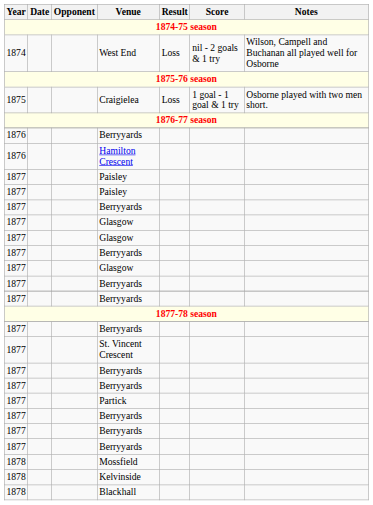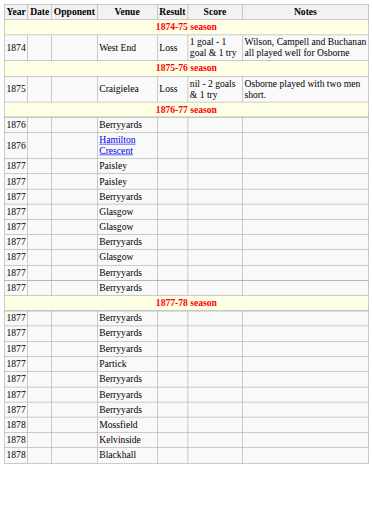 <table class="wikitable">
 <tr>
 <th>Year</th>
 <th>Date</th>
 <th>Opponent</th>
 <th>Venue</th>
 <th>Result</th>
 <th>Score</th>
 <th>Notes</th>
 </tr>
 <tr>
 <td style='border-style: solid solid solid none; background: #ffffe6; color: red' colspan=7; align="center";><strong>1874-75 season</strong></td>
 </tr>
 <tr>
 <td>1874</td>
 <td></td>
 <td></td>
 <td>West End</td>
 <td>Loss</td>
-<td>nil - 2 goals & 1 try</td>
+<td>1 goal - 1 goal & 1 try</td>
 <td>Wilson, Campell and Buchanan all played well for Osborne</td>
 </tr>
 <tr>
 <td style='border-style: solid solid solid none; background: #ffffe6; color: red' colspan=7; align="center";><strong>1875-76 season</strong></td>
 </tr>
 <tr>
 <td>1875</td>
 <td></td>
 <td></td>
 <td>Craigielea</td>
 <td>Loss</td>
-<td>1 goal - 1 goal & 1 try</td>
+<td>nil - 2 goals & 1 try</td>
 <td>Osborne played with two men short.</td>
 </tr>
 <tr>
 <td style='border-style: solid solid solid none; background: #ffffe6; color: red' colspan=7; align="center"><strong>1876-77 season</strong></td>
 </tr>
 <tr>
 </tr>
 <tr>
 <td>1876</td>
 <td></td>
 <td></td>
 <td>Berryyards</td>
 <td></td>
 <td></td>
 <td></td>
 </tr>
 <tr>
 <td>1876</td>
 <td></td>
 <td></td>
 <td><a href='#'>Hamilton Crescent</a></td>
 <td></td>
 <td></td>
 <td></td>
 </tr>
 <tr>
 <td>1877</td>
 <td></td>
 <td></td>
 <td>Paisley</td>
 <td></td>
 <td></td>
 <td></td>
 </tr>
 <tr>
 <td>1877</td>
 <td></td>
 <td></td>
 <td>Paisley</td>
 <td></td>
 <td></td>
 <td></td>
 </tr>
 <tr>
 <td>1877</td>
 <td></td>
 <td></td>
 <td>Berryyards</td>
 <td></td>
 <td></td>
 <td></td>
 </tr>
 <tr>
 <td>1877</td>
 <td></td>
 <td></td>
 <td>Glasgow</td>
 <td></td>
 <td></td>
 <td></td>
 </tr>
 <tr>
 <td>1877</td>
 <td></td>
 <td></td>
 <td>Glasgow</td>
 <td></td>
 <td></td>
 <td></td>
 </tr>
 <tr>
 <td>1877</td>
 <td></td>
 <td></td>
 <td>Berryyards</td>
 <td></td>
 <td></td>
 <td></td>
 </tr>
 <tr>
 <td>1877</td>
 <td></td>
 <td></td>
 <td>Glasgow</td>
 <td></td>
 <td></td>
 <td></td>
 </tr>
 <tr>
 <td>1877</td>
 <td></td>
 <td></td>
 <td>Berryyards</td>
 <td></td>
 <td></td>
 <td></td>
 </tr>
 <tr>
 </tr>
 <tr>
 <td>1877</td>
 <td></td>
 <td></td>
 <td>Berryyards</td>
 <td></td>
 <td></td>
 <td></td>
 </tr>
 <tr>
 <td style='border-style: solid solid solid none; background: #ffffe6; color: red' colspan=7; align="center"><strong>1877-78 season</strong></td>
 </tr>
 <tr>
 </tr>
 <tr>
 <td>1877</td>
 <td></td>
 <td></td>
 <td>Berryyards</td>
 <td></td>
 <td></td>
 <td></td>
 </tr>
 <tr>
 <td>1877</td>
 <td></td>
 <td></td>
-<td>St. Vincent Crescent</td>
-<td></td>
-<td></td>
-<td></td>
-</tr>
-<tr>
-<td>1877</td>
-<td></td>
-<td></td>
 <td>Berryyards</td>
 <td></td>
 <td></td>
 <td></td>
 </tr>
 <tr>
 <td>1877</td>
 <td></td>
 <td></td>
 <td>Berryyards</td>
 <td></td>
 <td></td>
 <td></td>
 </tr>
 <tr>
 <td>1877</td>
 <td></td>
 <td></td>
 <td>Partick</td>
 <td></td>
 <td></td>
 <td></td>
 </tr>
 <tr>
 <td>1877</td>
 <td></td>
 <td></td>
 <td>Berryyards</td>
 <td></td>
 <td></td>
 <td></td>
 </tr>
 <tr>
 <td>1877</td>
 <td></td>
 <td></td>
 <td>Berryyards</td>
 <td></td>
 <td></td>
 <td></td>
 </tr>
 <tr>
 <td>1877</td>
 <td></td>
 <td></td>
 <td>Berryyards</td>
 <td></td>
 <td></td>
 <td></td>
 </tr>
 <tr>
 <td>1878</td>
 <td></td>
 <td></td>
 <td>Mossfield</td>
 <td></td>
 <td></td>
 <td></td>
 </tr>
 <tr>
 <td>1878</td>
 <td></td>
 <td></td>
 <td>Kelvinside</td>
 <td></td>
 <td></td>
 <td></td>
 </tr>
 <tr>
 <td>1878</td>
 <td></td>
 <td></td>
 <td>Blackhall</td>
 <td></td>
 <td></td>
 <td></td>
 </tr>
 </table>
